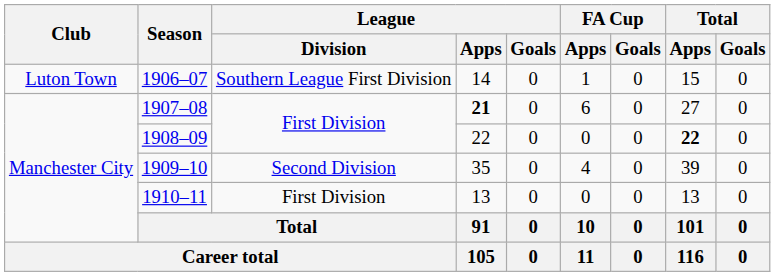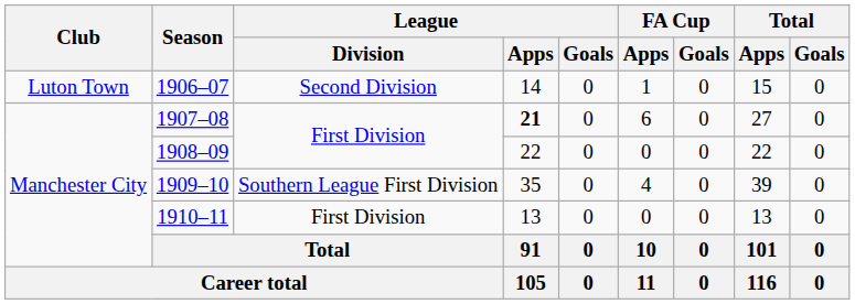 <table class="wikitable" style="text-align: center">
 <tr>
 <th rowspan="2">Club</th>
 <th rowspan="2">Season</th>
 <th colspan="3">League</th>
 <th colspan="2">FA Cup</th>
 <th colspan="2">Total</th>
 </tr>
 <tr>
 <th>Division</th>
 <th>Apps</th>
 <th>Goals</th>
 <th>Apps</th>
 <th>Goals</th>
 <th>Apps</th>
 <th>Goals</th>
 </tr>
 <tr>
 <td><a href='#'>Luton Town</a></td>
 <td><a href='#'>1906–07</a></td>
-<td><a href='#'>Southern League</a> First Division</td>
+<td><a href='#'>Second Division</a></td>
 <td>14</td>
 <td>0</td>
 <td>1</td>
 <td>0</td>
 <td>15</td>
 <td>0</td>
 </tr>
 <tr>
 <td rowspan="5"><a href='#'>Manchester City</a></td>
 <td><a href='#'>1907–08</a></td>
 <td rowspan="2"><a href='#'>First Division</a></td>
 <td><strong>21</strong></td>
 <td>0</td>
 <td>6</td>
 <td>0</td>
 <td>27</td>
 <td>0</td>
 </tr>
 <tr>
 <td><a href='#'>1908–09</a></td>
 <td>22</td>
 <td>0</td>
 <td>0</td>
 <td>0</td>
-<td><strong>22</strong></td>
+<td>22</td>
 <td>0</td>
 </tr>
 <tr>
 <td><a href='#'>1909–10</a></td>
-<td><a href='#'>Second Division</a></td>
+<td><a href='#'>Southern League</a> First Division</td>
 <td>35</td>
 <td>0</td>
 <td>4</td>
 <td>0</td>
 <td>39</td>
 <td>0</td>
 </tr>
 <tr>
 <td><a href='#'>1910–11</a></td>
 <td>First Division</td>
 <td>13</td>
 <td>0</td>
 <td>0</td>
 <td>0</td>
 <td>13</td>
 <td>0</td>
 </tr>
 <tr>
 <th colspan="2">Total</th>
 <th>91</th>
 <th>0</th>
 <th>10</th>
 <th>0</th>
 <th>101</th>
 <th>0</th>
 </tr>
 <tr>
 <th colspan="3">Career total</th>
 <th>105</th>
 <th>0</th>
 <th>11</th>
 <th>0</th>
 <th>116</th>
 <th>0</th>
 </tr>
 </table>
